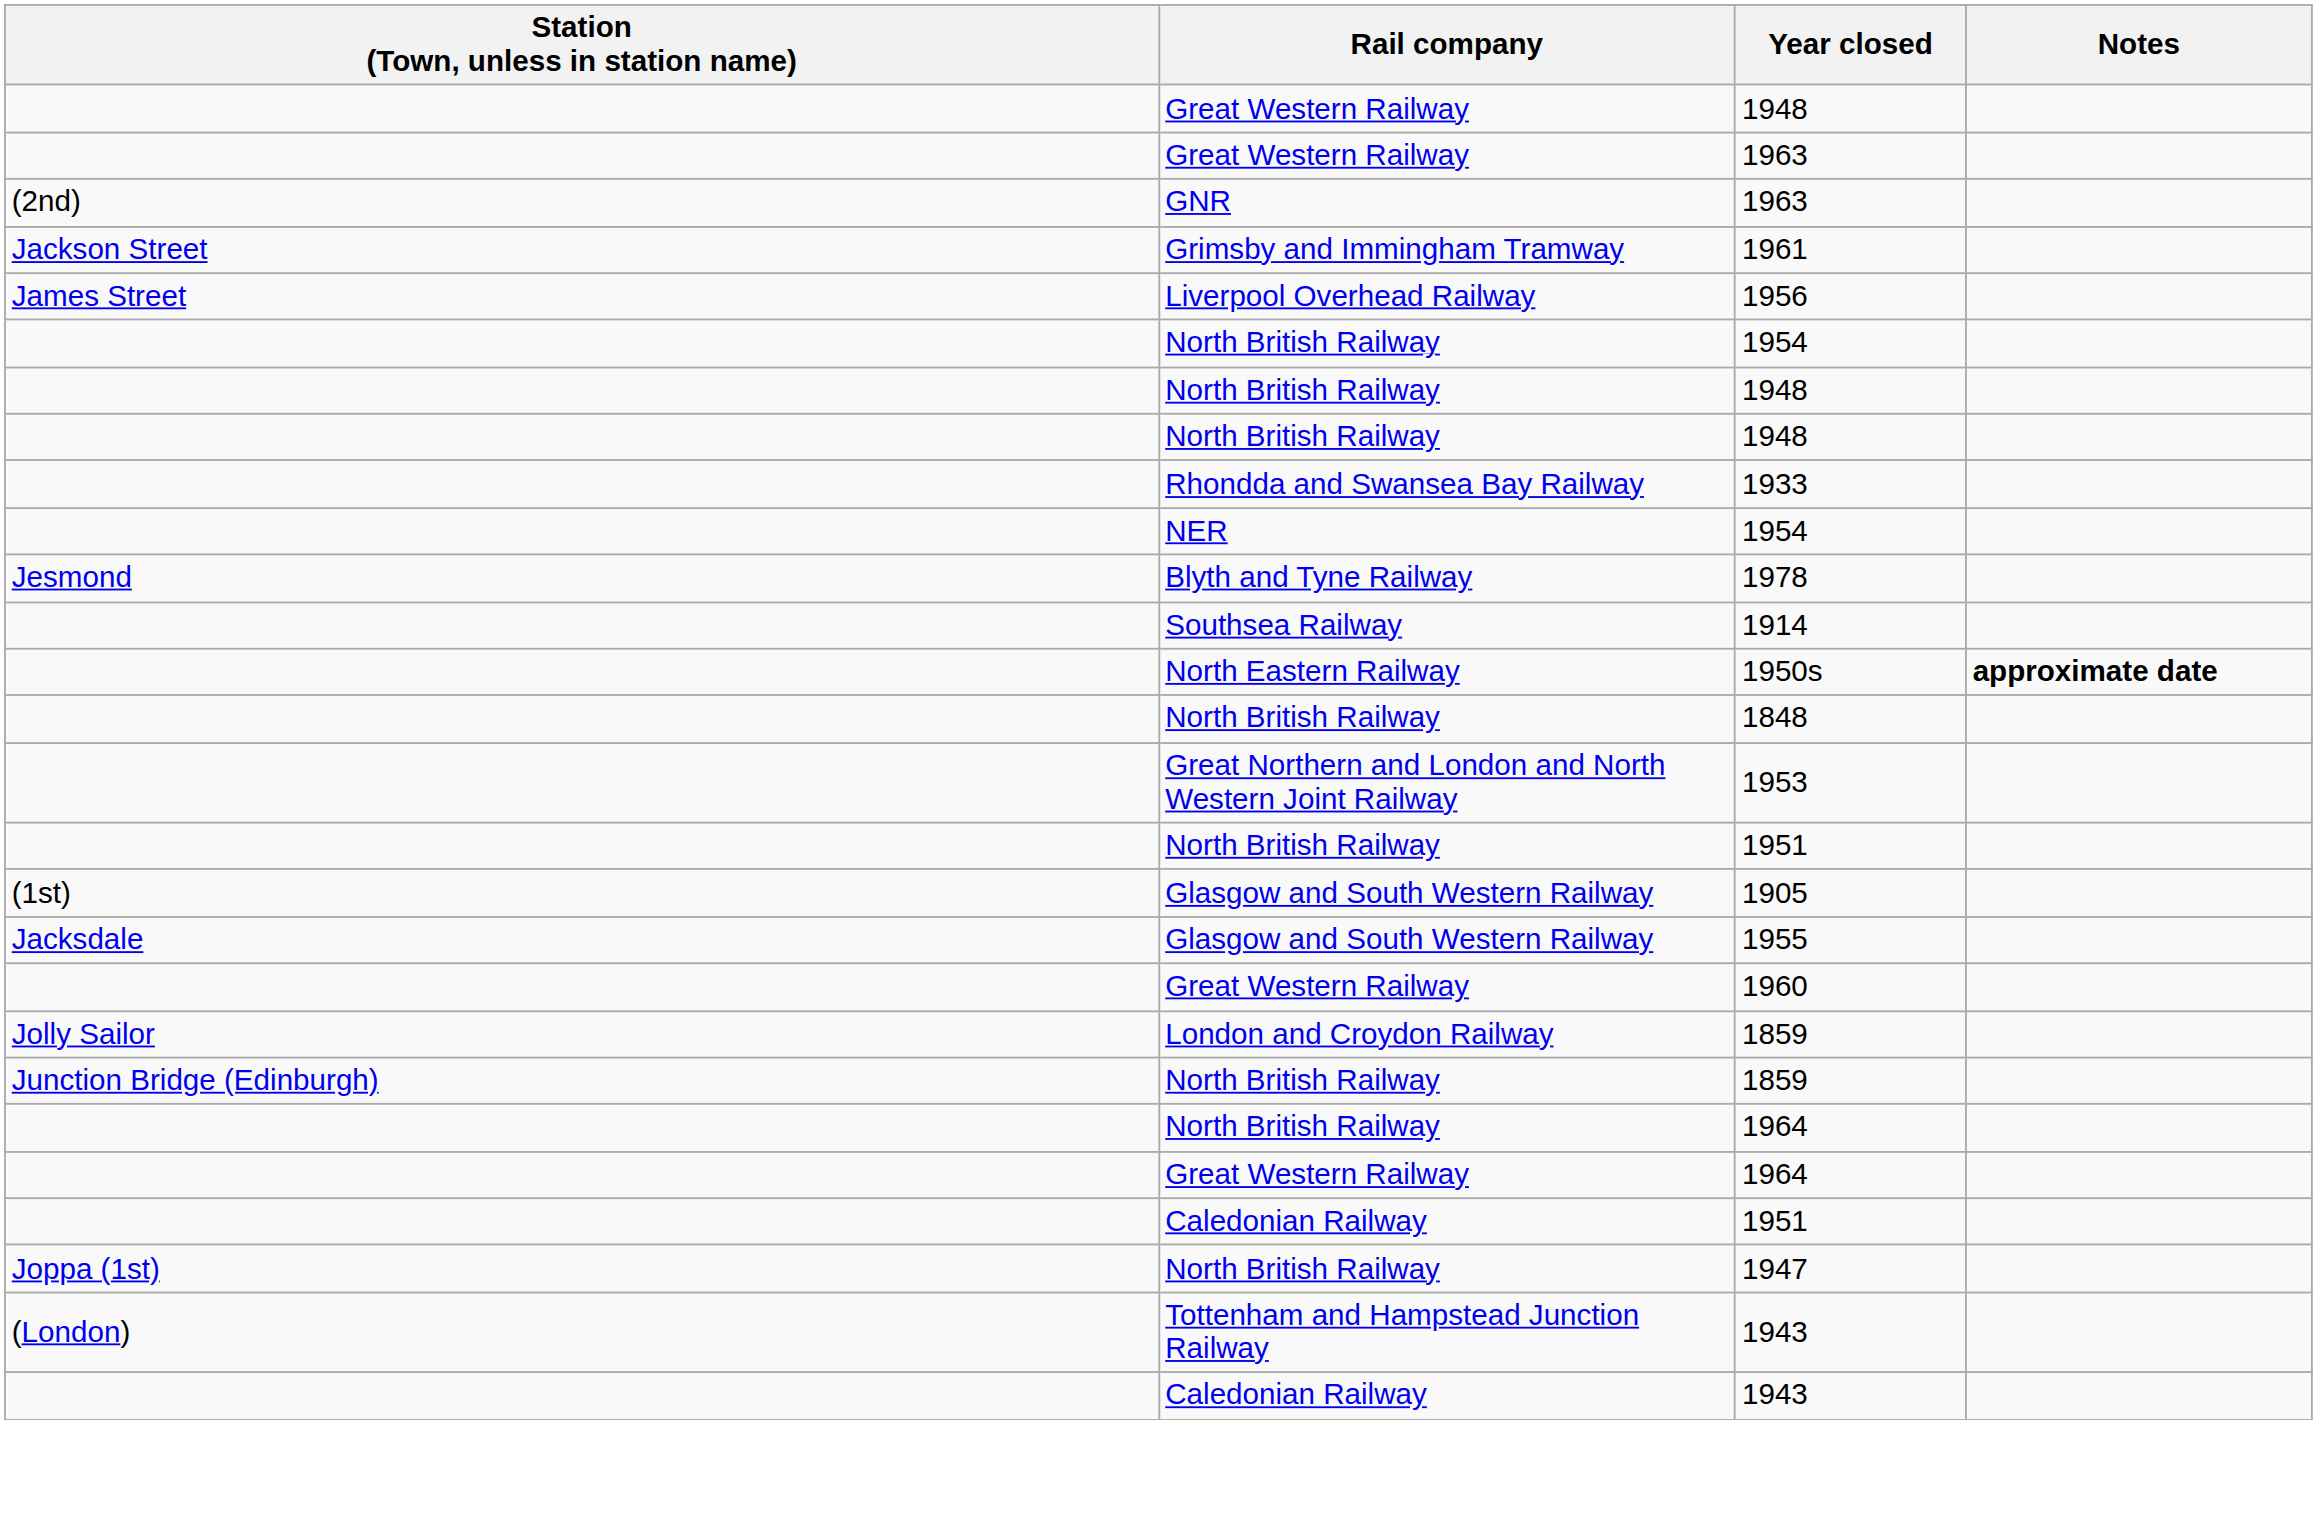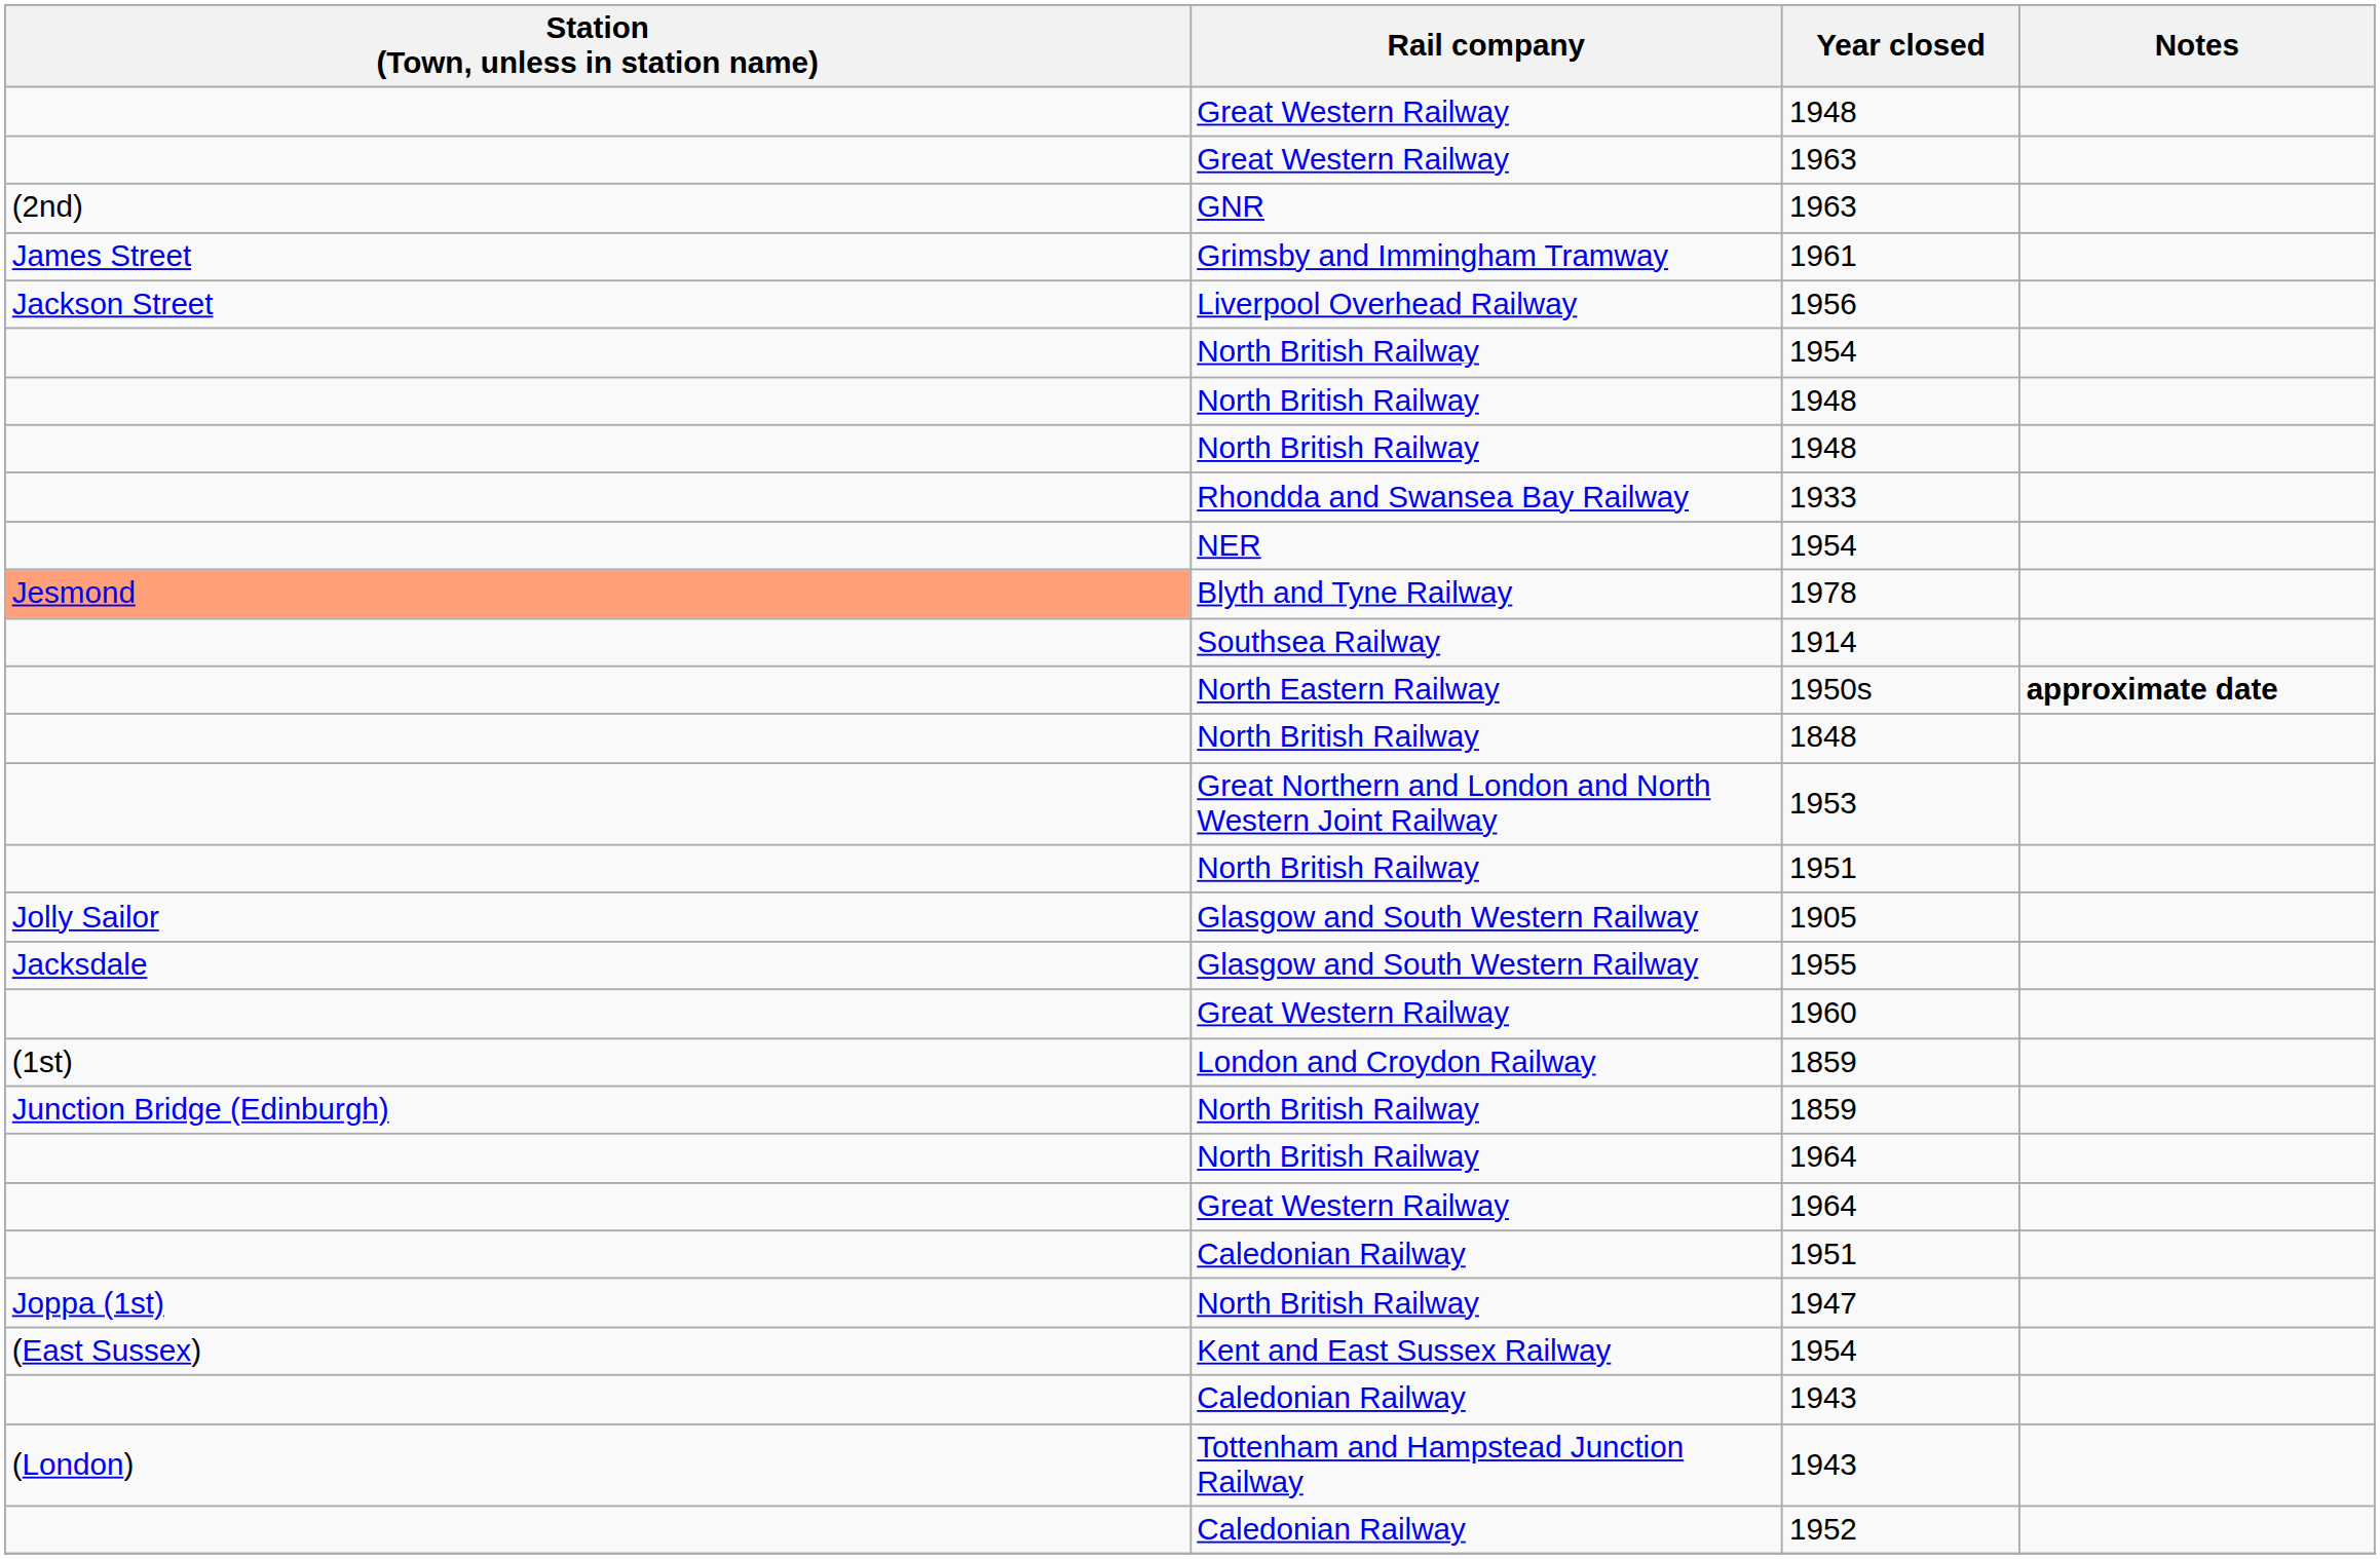 <table class="wikitable sortable">
 <tr>
 <th style="width:50%">Station<br>(Town, unless in station name)</th>
 <th style="width:25%">Rail company</th>
 <th style="width:10%">Year closed</th>
 <th style="width:20%">Notes</th>
 </tr>
 <tr>
 <td></td>
 <td><a href='#'>Great Western Railway</a></td>
 <td>1948</td>
 <td></td>
 </tr>
 <tr>
 <td></td>
 <td><a href='#'>Great Western Railway</a></td>
 <td>1963</td>
 <td></td>
 </tr>
 <tr>
 <td> (2nd)</td>
 <td><a href='#'>GNR</a></td>
 <td>1963</td>
 <td></td>
 </tr>
 <tr>
-<td><a href='#'>Jackson Street</a></td>
+<td><a href='#'>James Street</a></td>
 <td><a href='#'>Grimsby and Immingham Tramway</a></td>
 <td>1961</td>
 <td></td>
 </tr>
 <tr>
-<td><a href='#'>James Street</a></td>
+<td><a href='#'>Jackson Street</a></td>
 <td><a href='#'>Liverpool Overhead Railway</a></td>
 <td>1956</td>
 <td></td>
 </tr>
 <tr>
 <td></td>
 <td><a href='#'>North British Railway</a></td>
 <td>1954</td>
 <td></td>
 </tr>
 <tr>
 <td></td>
 <td><a href='#'>North British Railway</a></td>
 <td>1948</td>
 <td></td>
 </tr>
 <tr>
 <td></td>
 <td><a href='#'>North British Railway</a></td>
 <td>1948</td>
 <td></td>
 </tr>
 <tr>
 <td></td>
 <td><a href='#'>Rhondda and Swansea Bay Railway</a></td>
 <td>1933</td>
 <td></td>
 </tr>
 <tr>
 <td></td>
 <td><a href='#'>NER</a></td>
 <td>1954</td>
 <td></td>
 </tr>
 <tr>
-<td><a href='#'>Jesmond</a></td>
+<td style="background: lightsalmon;"><a href='#'>Jesmond</a></td>
 <td><a href='#'>Blyth and Tyne Railway</a></td>
 <td>1978</td>
 <td></td>
 </tr>
 <tr>
 <td></td>
 <td><a href='#'>Southsea Railway</a></td>
 <td>1914</td>
 <td></td>
 </tr>
 <tr>
 <td></td>
 <td><a href='#'>North Eastern Railway</a></td>
 <td>1950s</td>
 <td><strong>approximate date</strong></td>
 </tr>
 <tr>
 <td></td>
 <td><a href='#'>North British Railway</a></td>
 <td>1848</td>
 <td></td>
 </tr>
 <tr>
 <td></td>
 <td><a href='#'>Great Northern and London and North Western Joint Railway</a></td>
 <td>1953</td>
 <td></td>
 </tr>
 <tr>
 <td></td>
 <td><a href='#'>North British Railway</a></td>
 <td>1951</td>
 <td></td>
 </tr>
 <tr>
-<td> (1st)</td>
+<td><a href='#'>Jolly Sailor</a></td>
 <td><a href='#'>Glasgow and South Western Railway</a></td>
 <td>1905</td>
 <td></td>
 </tr>
 <tr>
 <td><a href='#'>Jacksdale</a></td>
 <td><a href='#'>Glasgow and South Western Railway</a></td>
 <td>1955</td>
 <td></td>
 </tr>
 <tr>
 <td></td>
 <td><a href='#'>Great Western Railway</a></td>
 <td>1960</td>
 <td></td>
 </tr>
 <tr>
-<td><a href='#'>Jolly Sailor</a></td>
+<td> (1st)</td>
 <td><a href='#'>London and Croydon Railway</a></td>
 <td>1859</td>
 <td></td>
 </tr>
 <tr>
 <td><a href='#'>Junction Bridge (Edinburgh)</a></td>
 <td><a href='#'>North British Railway</a></td>
 <td>1859</td>
 <td></td>
 </tr>
 <tr>
 <td></td>
 <td><a href='#'>North British Railway</a></td>
 <td>1964</td>
 <td></td>
 </tr>
 <tr>
 <td></td>
 <td><a href='#'>Great Western Railway</a></td>
 <td>1964</td>
 <td></td>
 </tr>
 <tr>
 <td></td>
 <td><a href='#'>Caledonian Railway</a></td>
 <td>1951</td>
 <td></td>
 </tr>
 <tr>
 <td><a href='#'>Joppa (1st)</a></td>
 <td><a href='#'>North British Railway</a></td>
 <td>1947</td>
 <td></td>
 </tr>
 <tr>
-<td> (<a href='#'>London</a>)</td>
-<td><a href='#'>Tottenham and Hampstead Junction Railway</a></td>
-<td>1943</td>
+<td> (<a href='#'>East Sussex</a>)</td>
+<td><a href='#'>Kent and East Sussex Railway</a></td>
+<td>1954</td>
 <td></td>
 </tr>
 <tr>
 <td></td>
 <td><a href='#'>Caledonian Railway</a></td>
 <td>1943</td>
 <td></td>
 </tr>
 <tr>
+<td> (<a href='#'>London</a>)</td>
+<td><a href='#'>Tottenham and Hampstead Junction Railway</a></td>
+<td>1943</td>
+<td></td>
+</tr>
+<tr>
+<td></td>
+<td><a href='#'>Caledonian Railway</a></td>
+<td>1952</td>
+<td></td>
+</tr>
+<tr>
 </tr>
 </table>
